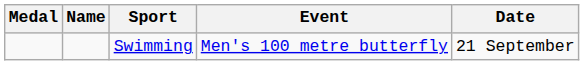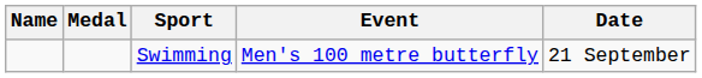 <table class="wikitable sortable" style="font-size:90%">
 <tr>
+<th>Name</th>
 <th>Medal</th>
-<th>Name</th>
 <th>Sport</th>
 <th>Event</th>
 <th>Date</th>
 </tr>
 <tr>
 <td></td>
 <td></td>
 <td><a href='#'>Swimming</a></td>
 <td><a href='#'>Men's 100 metre butterfly</a></td>
 <td>21 September</td>
 </tr>
 </table>
